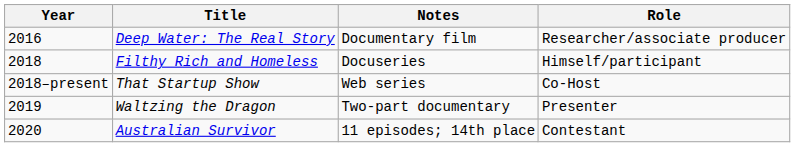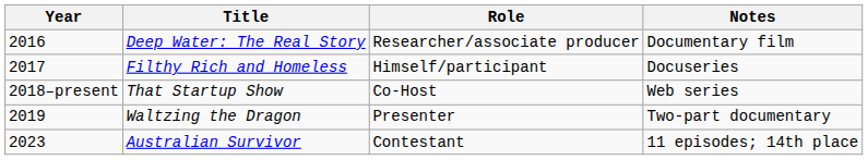 <table class="wikitable">
 <tr>
 <th>Year</th>
 <th>Title</th>
+<th>Role</th>
 <th>Notes</th>
-<th>Role</th>
 </tr>
 <tr>
 <td>2016</td>
 <td><em><a href='#'>Deep Water: The Real Story</a></em></td>
+<td>Researcher/associate producer</td>
 <td>Documentary film</td>
-<td>Researcher/associate producer</td>
 </tr>
 <tr>
-<td>2018</td>
+<td>2017</td>
 <td><em><a href='#'>Filthy Rich and Homeless</a></em></td>
+<td>Himself/participant</td>
 <td>Docuseries</td>
-<td>Himself/participant</td>
 </tr>
 <tr>
 <td>2018–present</td>
 <td><em>That Startup Show</em></td>
+<td>Co-Host</td>
 <td>Web series</td>
-<td>Co-Host</td>
 </tr>
 <tr>
 <td>2019</td>
 <td><em>Waltzing the Dragon</em></td>
+<td>Presenter</td>
 <td>Two-part documentary</td>
-<td>Presenter</td>
 </tr>
 <tr>
-<td>2020</td>
+<td>2023</td>
 <td><em><a href='#'>Australian Survivor</a></em></td>
+<td>Contestant</td>
 <td>11 episodes; 14th place</td>
-<td>Contestant</td>
 </tr>
 </table>
